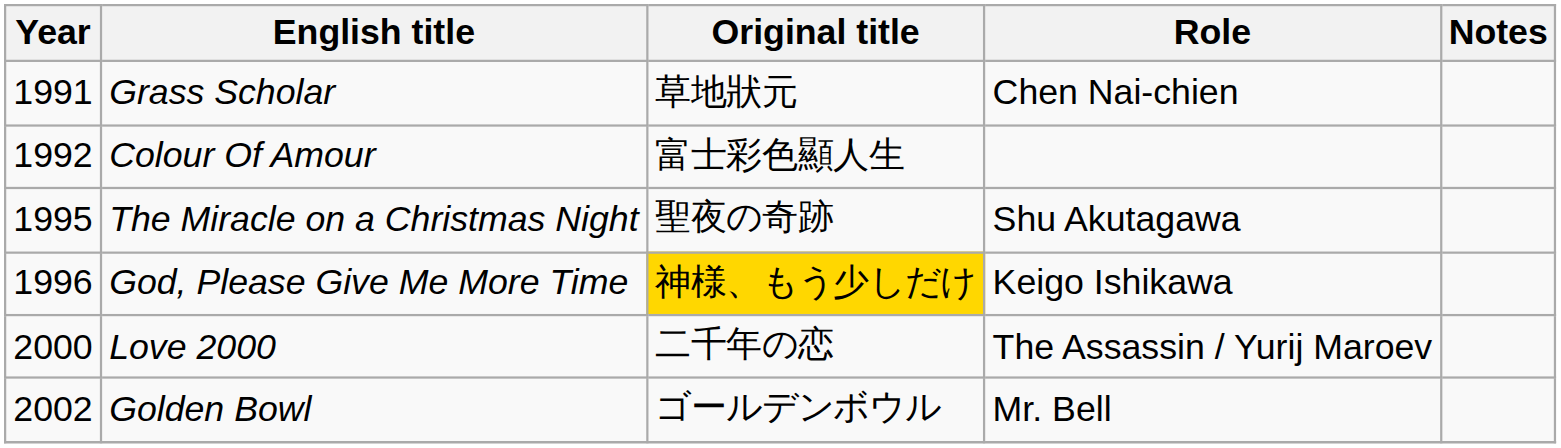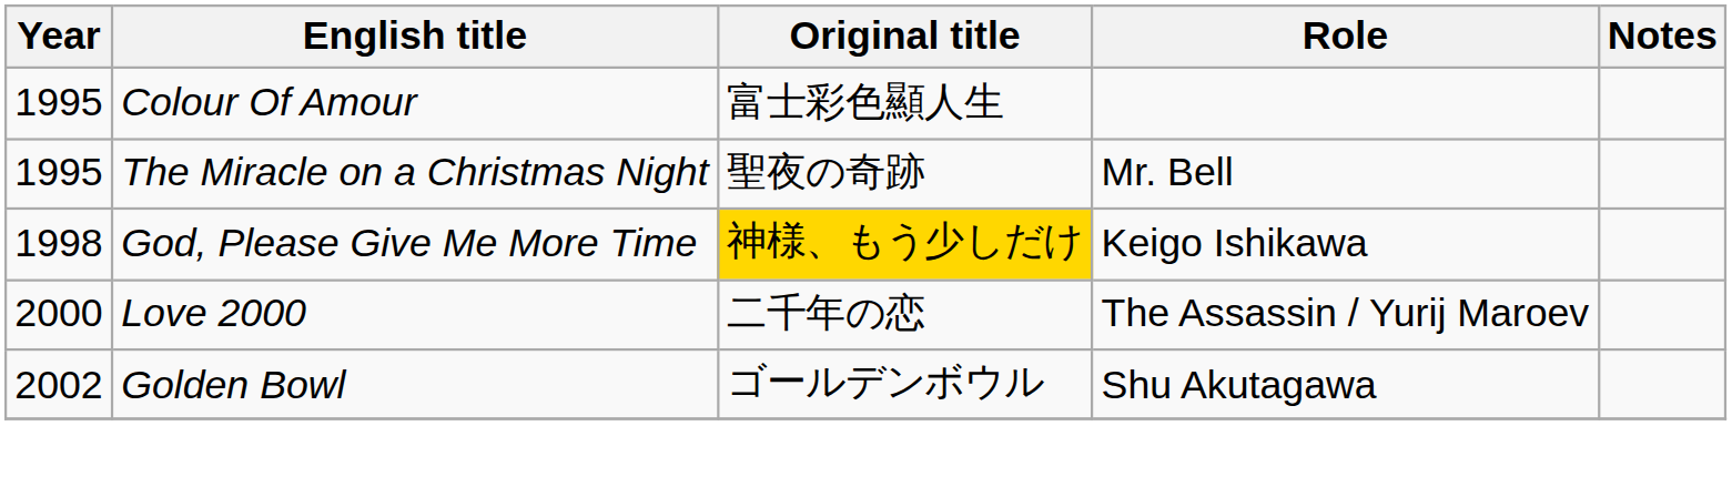 <table class="wikitable sortable">
 <tr>
 <th>Year</th>
 <th>English title</th>
 <th>Original title</th>
 <th>Role</th>
 <th class="unsortable">Notes</th>
 </tr>
 <tr>
-<td>1991</td>
-<td><em>Grass Scholar</em></td>
-<td>草地狀元</td>
-<td>Chen Nai-chien</td>
-<td></td>
-</tr>
-<tr>
-<td>1992</td>
+<td>1995</td>
 <td><em>Colour Of Amour</em></td>
 <td>富士彩色顯人生</td>
 <td></td>
 <td></td>
 </tr>
 <tr>
 <td>1995</td>
 <td><em>The Miracle on a Christmas Night</em></td>
 <td>聖夜の奇跡</td>
-<td>Shu Akutagawa</td>
+<td>Mr. Bell</td>
 <td></td>
 </tr>
 <tr>
-<td>1996</td>
+<td>1998</td>
 <td><em>God, Please Give Me More Time</em></td>
 <td style="background: gold;">神様、もう少しだけ</td>
 <td>Keigo Ishikawa</td>
 <td></td>
 </tr>
 <tr>
 <td>2000</td>
 <td><em>Love 2000</em></td>
 <td>二千年の恋</td>
 <td>The Assassin / Yurij Maroev</td>
 <td></td>
 </tr>
 <tr>
 <td>2002</td>
 <td><em>Golden Bowl</em></td>
 <td>ゴールデンボウル</td>
-<td>Mr. Bell</td>
+<td>Shu Akutagawa</td>
 <td></td>
 </tr>
 <tr>
 </tr>
 </table>
